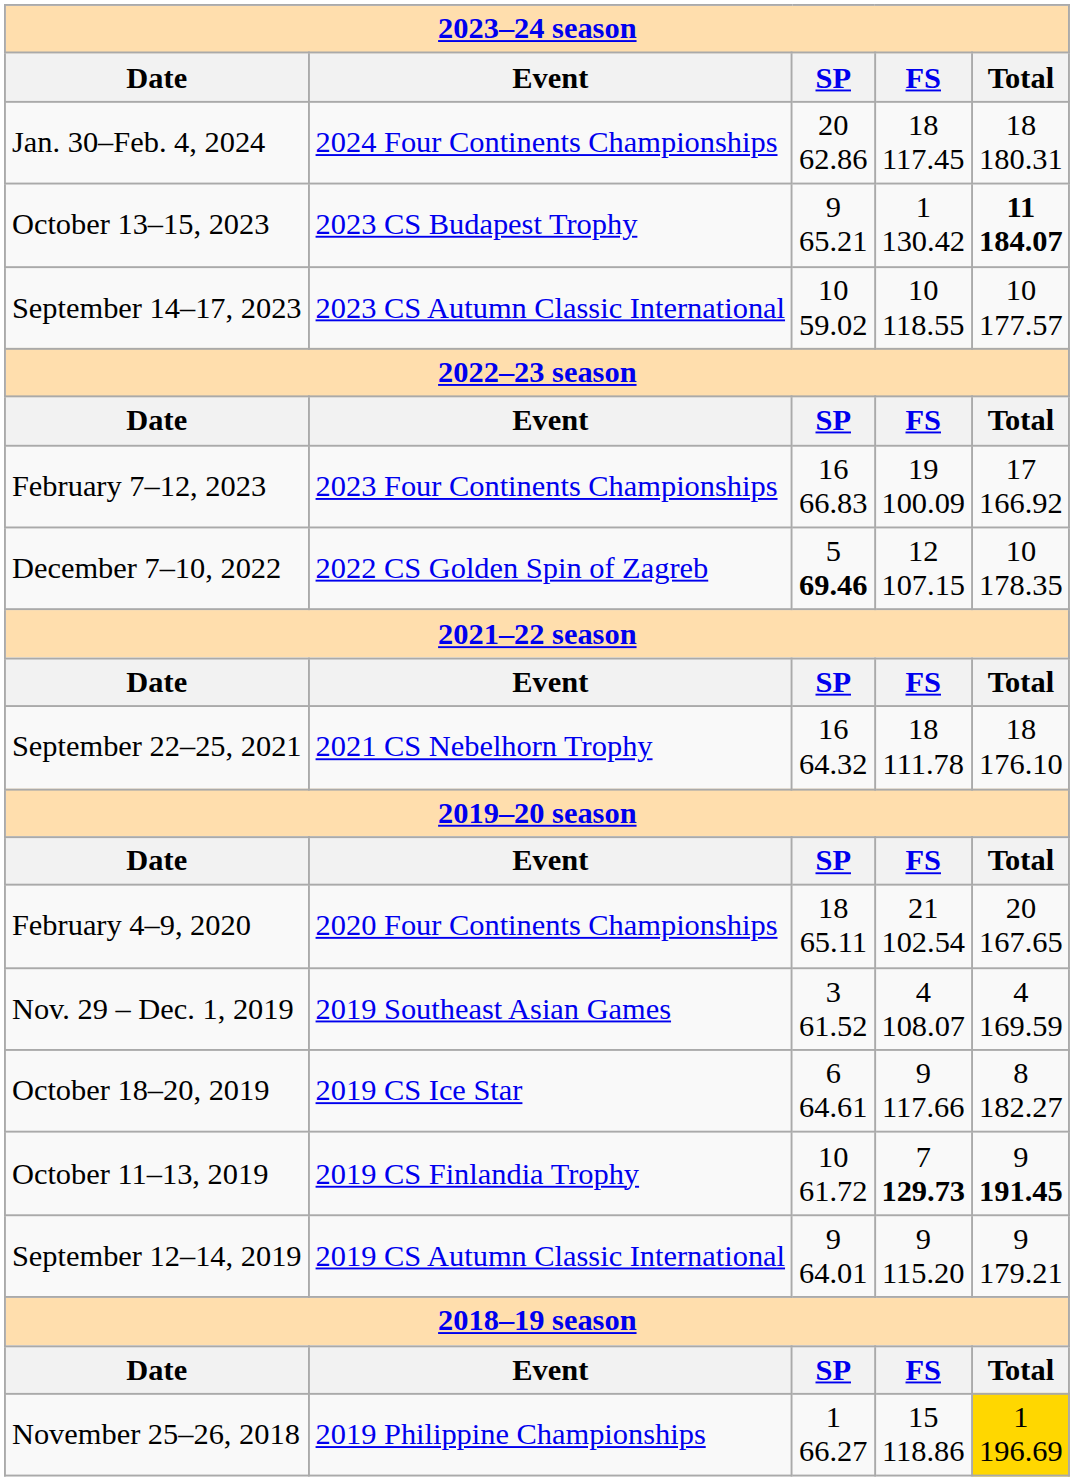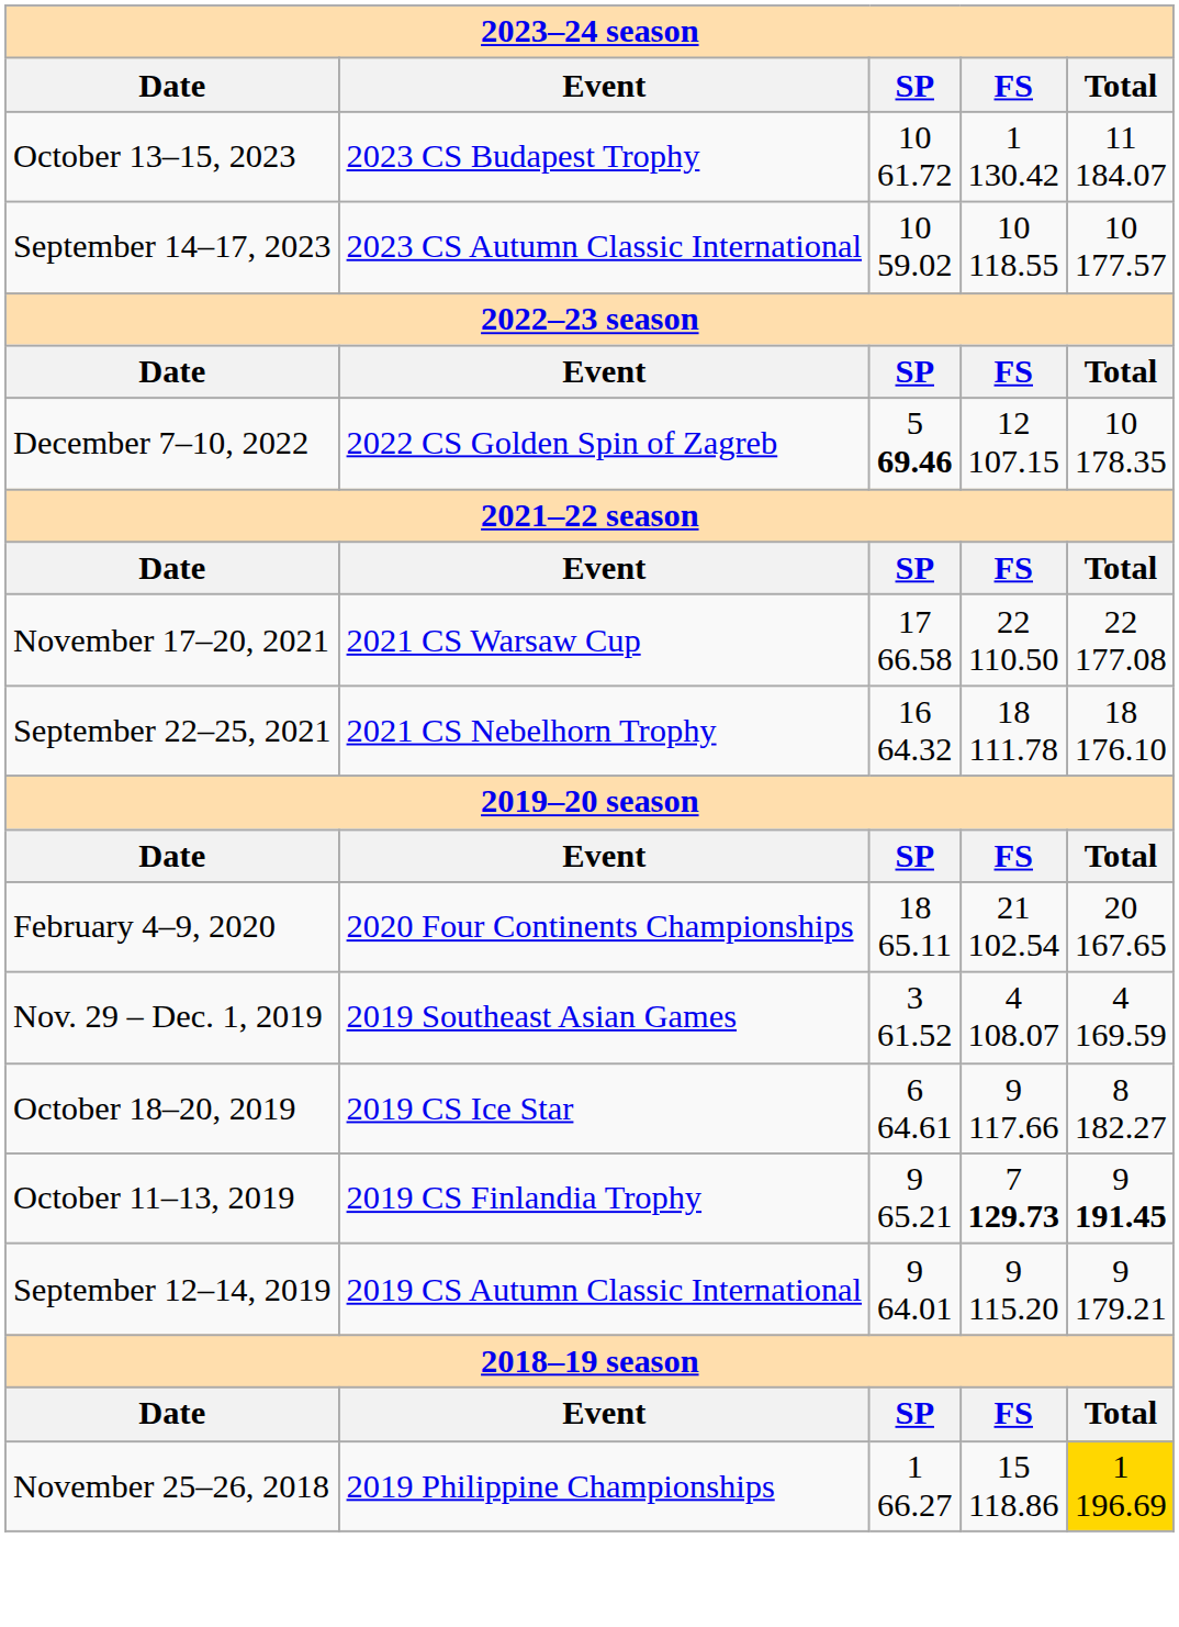 <table class="wikitable">
 <tr>
 <td style="background-color: #ffdead; " colspan=5 align=center><a href='#'><strong>2023–24 season</strong></a></td>
 </tr>
 <tr>
 <th>Date</th>
 <th>Event</th>
 <th><a href='#'>SP</a></th>
 <th><a href='#'>FS</a></th>
 <th>Total</th>
 </tr>
 <tr>
-<td>Jan. 30–Feb. 4, 2024</td>
-<td><a href='#'>2024 Four Continents Championships</a></td>
-<td align=center>20 <br> 62.86</td>
-<td align=center>18 <br> 117.45</td>
-<td align=center>18 <br> 180.31</td>
-</tr>
-<tr>
 <td>October 13–15, 2023</td>
 <td><a href='#'>2023 CS Budapest Trophy</a></td>
-<td align=center>9 <br> 65.21</td>
+<td align=center>10 <br> 61.72</td>
 <td align=center>1 <br> 130.42</td>
-<td align=center><strong>11 <br> 184.07</strong></td>
+<td align=center>11 <br> 184.07</td>
 </tr>
 <tr>
 <td>September 14–17, 2023</td>
 <td><a href='#'>2023 CS Autumn Classic International</a></td>
 <td align=center>10 <br> 59.02</td>
 <td align=center>10 <br> 118.55</td>
 <td align=center>10 <br> 177.57</td>
 </tr>
 <tr>
 <td style="background-color: #ffdead; " colspan=5 align=center><a href='#'><strong>2022–23 season</strong></a></td>
 </tr>
 <tr>
 <th>Date</th>
 <th>Event</th>
 <th><a href='#'>SP</a></th>
 <th><a href='#'>FS</a></th>
 <th>Total</th>
 </tr>
 <tr>
-<td>February 7–12, 2023</td>
-<td><a href='#'>2023 Four Continents Championships</a></td>
-<td align=center>16 <br> 66.83</td>
-<td align=center>19 <br> 100.09</td>
-<td align=center>17 <br> 166.92</td>
-</tr>
-<tr>
 <td>December 7–10, 2022</td>
 <td><a href='#'>2022 CS Golden Spin of Zagreb</a></td>
 <td align=center>5 <br> <strong>69.46</strong></td>
 <td align=center>12 <br> 107.15</td>
 <td align=center>10 <br> 178.35</td>
 </tr>
 <tr>
 <td style="background-color: #ffdead; " colspan=5 align=center><a href='#'><strong>2021–22 season</strong></a></td>
 </tr>
 <tr>
 <th>Date</th>
 <th>Event</th>
 <th><a href='#'>SP</a></th>
 <th><a href='#'>FS</a></th>
 <th>Total</th>
+</tr>
+<tr>
+<td>November 17–20, 2021</td>
+<td><a href='#'>2021 CS Warsaw Cup</a></td>
+<td align=center>17 <br> 66.58</td>
+<td align=center>22 <br> 110.50</td>
+<td align=center>22 <br> 177.08</td>
 </tr>
 <tr>
 <td>September 22–25, 2021</td>
 <td><a href='#'>2021 CS Nebelhorn Trophy</a></td>
 <td align=center>16 <br> 64.32</td>
 <td align=center>18 <br> 111.78</td>
 <td align=center>18 <br> 176.10</td>
 </tr>
 <tr>
 <th style="background-color: #ffdead;" colspan=5><a href='#'>2019–20 season</a></th>
 </tr>
 <tr>
 <th>Date</th>
 <th>Event</th>
 <th><a href='#'>SP</a></th>
 <th><a href='#'>FS</a></th>
 <th>Total</th>
 </tr>
 <tr>
 <td>February 4–9, 2020</td>
 <td><a href='#'>2020 Four Continents Championships</a></td>
 <td align=center>18 <br> 65.11</td>
 <td align=center>21 <br> 102.54</td>
 <td align=center>20 <br> 167.65</td>
 </tr>
 <tr>
 <td>Nov. 29 – Dec. 1, 2019</td>
 <td><a href='#'>2019 Southeast Asian Games</a></td>
 <td align=center>3 <br> 61.52</td>
 <td align=center>4 <br> 108.07</td>
 <td align=center>4 <br> 169.59</td>
 </tr>
 <tr>
 <td>October 18–20, 2019</td>
 <td><a href='#'>2019 CS Ice Star</a></td>
 <td align=center>6 <br> 64.61</td>
 <td align=center>9 <br> 117.66</td>
 <td align=center>8 <br> 182.27</td>
 </tr>
 <tr>
 <td>October 11–13, 2019</td>
 <td><a href='#'>2019 CS Finlandia Trophy</a></td>
-<td align=center>10 <br> 61.72</td>
+<td align=center>9 <br> 65.21</td>
 <td align=center>7 <br> <strong>129.73</strong></td>
 <td align=center>9 <br> <strong>191.45</strong></td>
 </tr>
 <tr>
 <td>September 12–14, 2019</td>
 <td><a href='#'>2019 CS Autumn Classic International</a></td>
 <td align=center>9 <br> 64.01</td>
 <td align=center>9 <br> 115.20</td>
 <td align=center>9 <br> 179.21</td>
 </tr>
 <tr>
 <th style="background-color: #ffdead;" colspan=5><a href='#'>2018–19 season</a></th>
 </tr>
 <tr>
 <th>Date</th>
 <th>Event</th>
 <th><a href='#'>SP</a></th>
 <th><a href='#'>FS</a></th>
 <th>Total</th>
 </tr>
 <tr>
 <td>November 25–26, 2018</td>
 <td><a href='#'>2019 Philippine Championships</a></td>
 <td align=center>1 <br> 66.27</td>
 <td align=center>15 <br> 118.86</td>
 <td align=center bgcolor=gold>1 <br> 196.69</td>
 </tr>
 </table>
